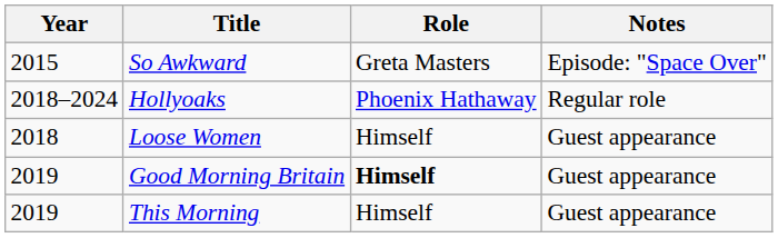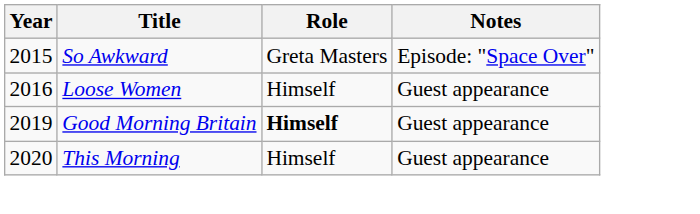 <table class="wikitable">
 <tr>
 <th>Year</th>
 <th>Title</th>
 <th>Role</th>
 <th>Notes</th>
 </tr>
 <tr>
 <td>2015</td>
 <td><em><a href='#'>So Awkward</a></em></td>
 <td>Greta Masters</td>
 <td>Episode: "<a href='#'>Space Over</a>"</td>
 </tr>
 <tr>
-<td>2018–2024</td>
-<td><em><a href='#'>Hollyoaks</a></em></td>
-<td><a href='#'>Phoenix Hathaway</a></td>
-<td>Regular role</td>
-</tr>
-<tr>
-<td>2018</td>
+<td>2016</td>
 <td><em><a href='#'>Loose Women</a></em></td>
 <td>Himself</td>
 <td>Guest appearance</td>
 </tr>
 <tr>
 <td>2019</td>
 <td><em><a href='#'>Good Morning Britain</a></em></td>
 <td><strong>Himself</strong></td>
 <td>Guest appearance</td>
 </tr>
 <tr>
-<td>2019</td>
+<td>2020</td>
 <td><em><a href='#'>This Morning</a></em></td>
 <td>Himself</td>
 <td>Guest appearance</td>
 </tr>
 </table>
